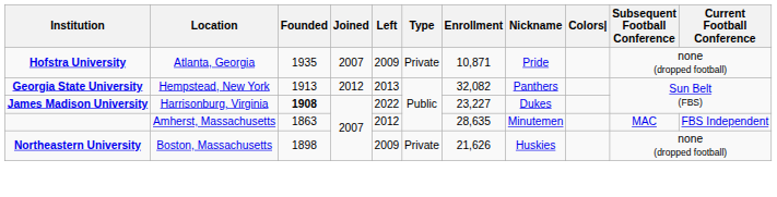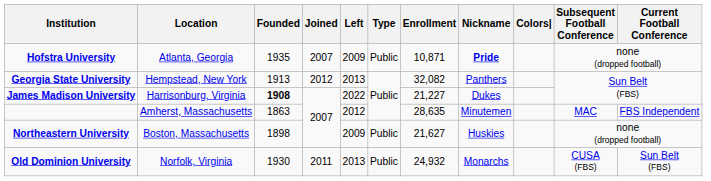 <table class="wikitable sortable"  style="text-align:center;">
 <tr>
 <th>Institution</th>
 <th>Location</th>
 <th>Founded</th>
 <th>Joined</th>
 <th>Left</th>
 <th>Type</th>
 <th>Enrollment</th>
 <th>Nickname</th>
 <th class="unsortable">Colors|</th>
 <th>Subsequent<br>Football<br>Conference</th>
 <th>Current<br>Football<br>Conference</th>
 </tr>
 <tr>
 <td><strong><a href='#'>Hofstra University</a></strong></td>
 <td><a href='#'>Atlanta, Georgia</a></td>
 <td>1935</td>
 <td>2007</td>
 <td>2009</td>
-<td>Private</td>
+<td>Public</td>
 <td>10,871</td>
-<td><a href='#'>Pride</a></td>
+<td><strong><a href='#'>Pride</a></strong></td>
 <td></td>
 <td colspan="2">none<br><small>(dropped football)</small></td>
 </tr>
 <tr>
 <td><strong><a href='#'>Georgia State University</a></strong></td>
 <td><a href='#'>Hempstead, New York</a></td>
 <td>1913</td>
 <td>2012</td>
 <td>2013</td>
 <td rowspan="3">Public</td>
 <td>32,082</td>
 <td><a href='#'>Panthers</a></td>
 <td></td>
 <td colspan="2" rowspan="2"><a href='#'>Sun Belt</a><br><small>(FBS)</small></td>
 </tr>
 <tr>
 <td><strong><a href='#'>James Madison University</a></strong></td>
 <td><a href='#'>Harrisonburg, Virginia</a></td>
 <td><strong>1908</strong></td>
 <td rowspan="3">2007</td>
 <td>2022</td>
-<td>23,227</td>
+<td>21,227</td>
 <td><a href='#'>Dukes</a></td>
 <td></td>
 </tr>
 <tr>
 <td></td>
 <td><a href='#'>Amherst, Massachusetts</a></td>
 <td>1863</td>
 <td>2012</td>
 <td>28,635</td>
 <td><a href='#'>Minutemen</a></td>
 <td></td>
 <td><a href='#'>MAC</a><br></td>
 <td><a href='#'>FBS Independent</a><br></td>
 </tr>
 <tr>
 <td><strong><a href='#'>Northeastern University</a></strong></td>
 <td><a href='#'>Boston, Massachusetts</a></td>
 <td>1898</td>
 <td>2009</td>
-<td>Private</td>
-<td>21,626</td>
+<td>Public</td>
+<td>21,627</td>
 <td><a href='#'>Huskies</a></td>
 <td></td>
 <td colspan="2">none<br><small>(dropped football)</small></td>
 </tr>
+<tr>
+<td><strong><a href='#'>Old Dominion University</a></strong></td>
+<td><a href='#'>Norfolk, Virginia</a></td>
+<td>1930</td>
+<td>2011</td>
+<td>2013</td>
+<td>Public</td>
+<td>24,932</td>
+<td><a href='#'>Monarchs</a></td>
+<td></td>
+<td><a href='#'>CUSA</a><br><small>(FBS)</small></td>
+<td><a href='#'>Sun Belt</a><br><small>(FBS)</small></td>
+</tr>
 </table>
